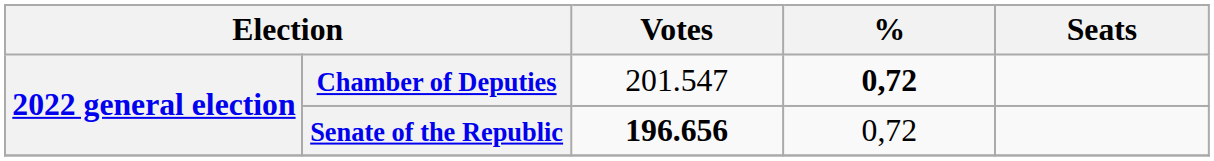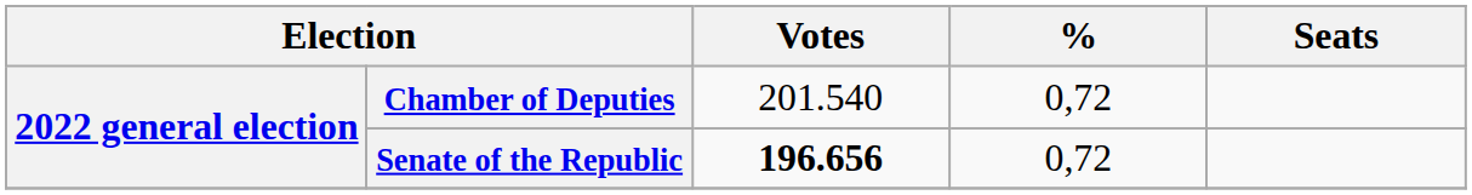 <table class=wikitable style=text-align:center>
 <tr>
 <th colspan=2>Election</th>
 <th width=100px>Votes</th>
 <th width=100px>%</th>
 <th width=100px>Seats</th>
 </tr>
 <tr>
 <th rowspan=2><a href='#'>2022 general election</a></th>
 <th><small><a href='#'>Chamber of Deputies</a></small></th>
-<td>201.547</td>
-<td><strong>0,72</strong></td>
+<td>201.540</td>
+<td>0,72</td>
 <td></td>
 </tr>
 <tr>
 <th><small><a href='#'>Senate of the Republic</a></small></th>
 <td><strong>196.656</strong></td>
 <td>0,72</td>
 <td></td>
 </tr>
 <tr>
 </tr>
 </table>
